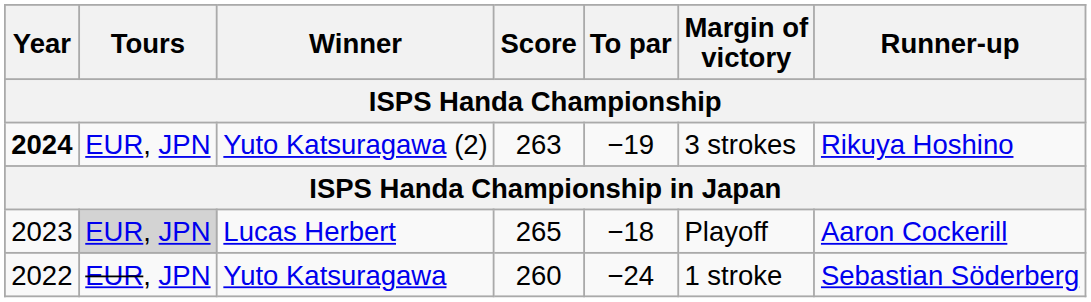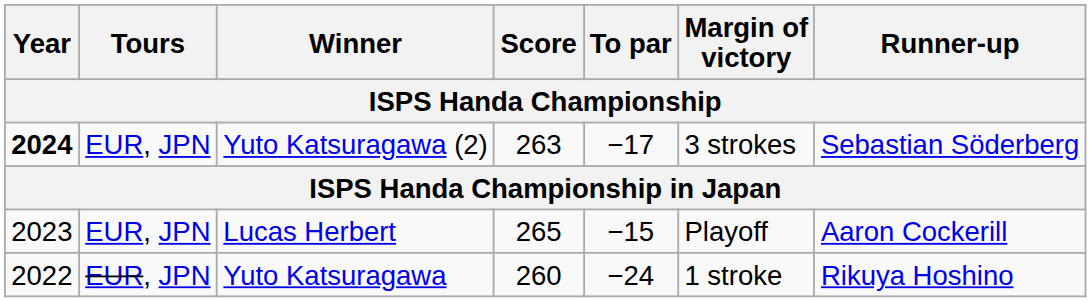 <table class="wikitable" style="font-size:95%">
 <tr>
 <th>Year</th>
 <th>Tours</th>
 <th>Winner</th>
 <th>Score</th>
 <th>To par</th>
 <th>Margin of<br>victory</th>
 <th>Runner-up</th>
 </tr>
 <tr>
 <th colspan=7>ISPS Handa Championship</th>
 </tr>
 <tr>
 <td><strong>2024</strong></td>
 <td><a href='#'>EUR</a>, <a href='#'>JPN</a></td>
 <td> <a href='#'>Yuto Katsuragawa</a> (2)</td>
 <td align=center>263</td>
-<td align=center>−19</td>
+<td align=center>−17</td>
 <td>3 strokes</td>
-<td> <a href='#'>Rikuya Hoshino</a></td>
+<td> <a href='#'>Sebastian Söderberg</a></td>
 </tr>
 <tr>
 <th colspan=7>ISPS Handa Championship in Japan</th>
 </tr>
 <tr>
 <td>2023</td>
-<td style="background: lightgrey;"><a href='#'>EUR</a>, <a href='#'>JPN</a></td>
+<td><a href='#'>EUR</a>, <a href='#'>JPN</a></td>
 <td> <a href='#'>Lucas Herbert</a></td>
 <td align=center>265</td>
-<td align=center>−18</td>
+<td align=center>−15</td>
 <td>Playoff</td>
 <td> <a href='#'>Aaron Cockerill</a></td>
 </tr>
 <tr>
 <td>2022</td>
 <td><s><a href='#'>EUR</a></s>, <a href='#'>JPN</a></td>
 <td> <a href='#'>Yuto Katsuragawa</a></td>
 <td align=center>260</td>
 <td align=center>−24</td>
 <td>1 stroke</td>
-<td> <a href='#'>Sebastian Söderberg</a></td>
+<td> <a href='#'>Rikuya Hoshino</a></td>
 </tr>
 </table>
